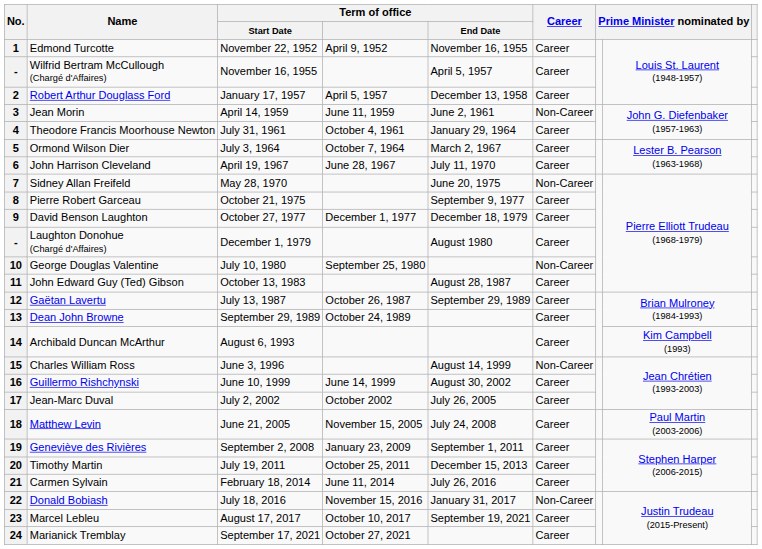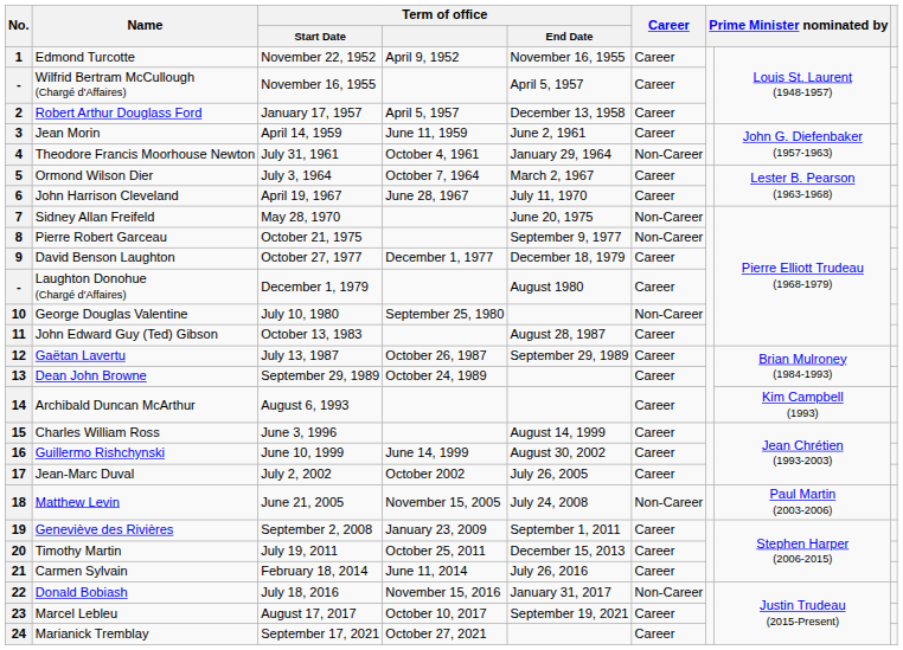 <table class="wikitable">
 <tr>
 <th rowspan="2">No.</th>
 <th rowspan="2">Name</th>
 <th colspan="3">Term of office</th>
 <th rowspan="2"><a href='#'>Career</a></th>
 <th rowspan="2"; colspan="2"><a href='#'>Prime Minister</a> nominated by</th>
 <th rowspan="2"></th>
 </tr>
 <tr>
 <th><small>Start Date</small></th>
 <th><small><a href='#'></a></small></th>
 <th><small>End Date</small></th>
 </tr>
 <tr>
 <th>1</th>
 <td>Edmond Turcotte</td>
 <td>November 22, 1952</td>
 <td>April 9, 1952</td>
 <td>November 16, 1955</td>
 <td>Career</td>
 <td rowspan="3"></td>
 <td rowspan="3"style=text-align:center><a href='#'>Louis St. Laurent</a><br><small>(1948-1957)</small></td>
 <td></td>
 </tr>
 <tr>
 <th>-</th>
 <td>Wilfrid Bertram McCullough<br><small>(Chargé d'Affaires)</small></td>
 <td>November 16, 1955</td>
 <td></td>
 <td>April 5, 1957</td>
 <td>Career</td>
 <td></td>
 </tr>
 <tr>
 <th>2</th>
 <td><a href='#'>Robert Arthur Douglass Ford</a></td>
 <td>January 17, 1957</td>
 <td>April 5, 1957</td>
 <td>December 13, 1958</td>
 <td>Career</td>
 <td></td>
 </tr>
 <tr>
 <th>3</th>
 <td>Jean Morin</td>
 <td>April 14, 1959</td>
 <td>June 11, 1959</td>
 <td>June 2, 1961</td>
-<td>Non-Career</td>
+<td>Career</td>
 <td rowspan="2"></td>
 <td rowspan="2"style=text-align:center><a href='#'>John G. Diefenbaker</a><br><small>(1957-1963)</small></td>
 <td></td>
 </tr>
 <tr>
 <th>4</th>
 <td>Theodore Francis Moorhouse Newton</td>
 <td>July 31, 1961</td>
 <td>October 4, 1961</td>
 <td>January 29, 1964</td>
-<td>Career</td>
+<td>Non-Career</td>
 <td></td>
 </tr>
 <tr>
 <th>5</th>
 <td>Ormond Wilson Dier</td>
 <td>July 3, 1964</td>
 <td>October 7, 1964</td>
 <td>March 2, 1967</td>
 <td>Career</td>
 <td rowspan="2"></td>
 <td rowspan="2"style=text-align:center><a href='#'>Lester B. Pearson</a><br><small>(1963-1968)</small></td>
 <td></td>
 </tr>
 <tr>
 <th>6</th>
 <td>John Harrison Cleveland</td>
 <td>April 19, 1967</td>
 <td>June 28, 1967</td>
 <td>July 11, 1970</td>
 <td>Career</td>
 <td></td>
 </tr>
 <tr>
 <th>7</th>
 <td>Sidney Allan Freifeld</td>
 <td>May 28, 1970</td>
 <td></td>
 <td>June 20, 1975</td>
 <td>Non-Career</td>
 <td rowspan="6"></td>
 <td rowspan="6"style=text-align:center><a href='#'>Pierre Elliott Trudeau</a><br><small>(1968-1979)</small></td>
 <td></td>
 </tr>
 <tr>
 <th>8</th>
 <td>Pierre Robert Garceau</td>
 <td>October 21, 1975</td>
 <td></td>
 <td>September 9, 1977</td>
-<td>Career</td>
+<td>Non-Career</td>
 <td></td>
 </tr>
 <tr>
 <th>9</th>
 <td>David Benson Laughton</td>
 <td>October 27, 1977</td>
 <td>December 1, 1977</td>
 <td>December 18, 1979</td>
 <td>Career</td>
 <td></td>
 </tr>
 <tr>
 <th>-</th>
 <td>Laughton Donohue<br><small>(Chargé d'Affaires)</small></td>
 <td>December 1, 1979</td>
 <td></td>
 <td>August 1980</td>
 <td>Career</td>
 <td></td>
 </tr>
 <tr>
 <th>10</th>
 <td>George Douglas Valentine</td>
 <td>July 10, 1980</td>
 <td>September 25, 1980</td>
 <td></td>
 <td>Non-Career</td>
 <td></td>
 </tr>
 <tr>
 <th>11</th>
 <td>John Edward Guy (Ted) Gibson</td>
 <td>October 13, 1983</td>
 <td></td>
 <td>August 28, 1987</td>
 <td>Career</td>
 <td></td>
 </tr>
 <tr>
 <th>12</th>
 <td><a href='#'>Gaëtan Lavertu</a></td>
 <td>July 13, 1987</td>
 <td>October 26, 1987</td>
 <td>September 29, 1989</td>
 <td>Career</td>
 <td rowspan="3"></td>
 <td rowspan="2"style=text-align:center><a href='#'>Brian Mulroney</a><br><small>(1984-1993)</small></td>
 <td></td>
 </tr>
 <tr>
 <th>13</th>
 <td><a href='#'>Dean John Browne</a></td>
 <td>September 29, 1989</td>
 <td>October 24, 1989</td>
 <td></td>
 <td>Career</td>
 <td></td>
 </tr>
 <tr>
 <th>14</th>
 <td>Archibald Duncan McArthur</td>
 <td>August 6, 1993</td>
 <td></td>
 <td></td>
 <td>Career</td>
 <td style=text-align:center><a href='#'>Kim Campbell</a><br><small>(1993)</small></td>
 <td></td>
 </tr>
 <tr>
 <th>15</th>
 <td>Charles William Ross</td>
 <td>June 3, 1996</td>
 <td></td>
 <td>August 14, 1999</td>
-<td>Non-Career</td>
+<td>Career</td>
 <td rowspan="3"></td>
 <td rowspan="3"style=text-align:center><a href='#'>Jean Chrétien</a><br><small>(1993-2003)</small></td>
 <td></td>
 </tr>
 <tr>
 <th>16</th>
 <td><a href='#'>Guillermo Rishchynski</a></td>
 <td>June 10, 1999</td>
 <td>June 14, 1999</td>
 <td>August 30, 2002</td>
 <td>Career</td>
 <td></td>
 </tr>
 <tr>
 <th>17</th>
 <td>Jean-Marc Duval</td>
 <td>July 2, 2002</td>
 <td>October 2002</td>
 <td>July 26, 2005</td>
 <td>Career</td>
 <td></td>
 </tr>
 <tr>
 <th>18</th>
 <td><a href='#'>Matthew Levin</a></td>
 <td>June 21, 2005</td>
 <td>November 15, 2005</td>
 <td>July 24, 2008</td>
-<td>Career</td>
+<td>Non-Career</td>
 <td></td>
 <td style=text-align:center><a href='#'>Paul Martin</a><br><small>(2003-2006)</small></td>
 <td></td>
 </tr>
 <tr>
 <th>19</th>
 <td><a href='#'>Geneviève des Rivières</a></td>
 <td>September 2, 2008</td>
 <td>January 23, 2009</td>
 <td>September 1, 2011</td>
 <td>Career</td>
 <td rowspan="3"></td>
 <td rowspan="3"style=text-align:center><a href='#'>Stephen Harper</a><br><small>(2006-2015)</small></td>
 <td></td>
 </tr>
 <tr>
 <th>20</th>
 <td>Timothy Martin</td>
 <td>July 19, 2011</td>
 <td>October 25, 2011</td>
 <td>December 15, 2013</td>
 <td>Career</td>
 <td></td>
 </tr>
 <tr>
 <th>21</th>
 <td>Carmen Sylvain</td>
 <td>February 18, 2014</td>
 <td>June 11, 2014</td>
 <td>July 26, 2016</td>
 <td>Career</td>
 <td></td>
 </tr>
 <tr>
 <th>22</th>
 <td><a href='#'>Donald Bobiash</a></td>
 <td>July 18, 2016</td>
 <td>November 15, 2016</td>
 <td>January 31, 2017</td>
 <td>Non-Career</td>
 <td rowspan="3"></td>
 <td rowspan="3"style=text-align:center><a href='#'>Justin Trudeau</a><br><small>(2015-Present)</small></td>
 <td></td>
 </tr>
 <tr>
 <th>23</th>
 <td>Marcel Lebleu</td>
 <td>August 17, 2017</td>
 <td>October 10, 2017</td>
 <td>September 19, 2021</td>
 <td>Career</td>
 <td></td>
 </tr>
 <tr>
 <th>24</th>
 <td>Marianick Tremblay</td>
 <td>September 17, 2021</td>
 <td>October 27, 2021</td>
 <td></td>
 <td>Career</td>
 <td></td>
 </tr>
 </table>
